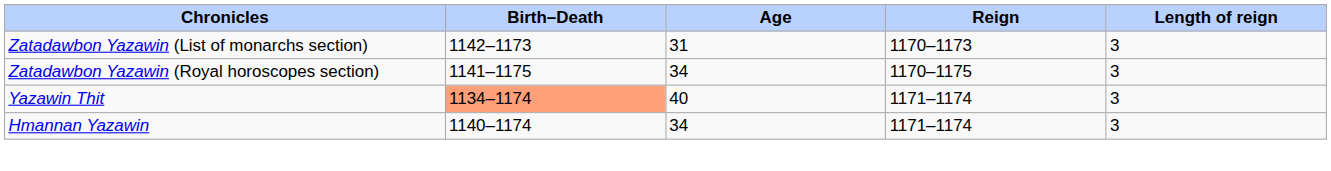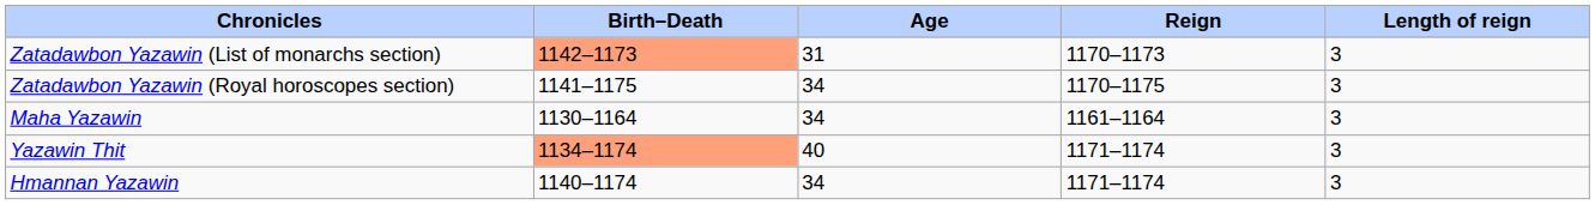 <table class="wikitable">
 <tr>
 <th style="background-color:#B9D1FF" width=20%>Chronicles</th>
 <th style="background-color:#B9D1FF" width=10%>Birth–Death</th>
 <th style="background-color:#B9D1FF" width=10%>Age</th>
 <th style="background-color:#B9D1FF" width=10%>Reign</th>
 <th style="background-color:#B9D1FF" width=10%>Length of reign</th>
 </tr>
 <tr>
 <td><em><a href='#'>Zatadawbon Yazawin</a></em> (List of monarchs section)</td>
-<td>1142–1173</td>
+<td style="background: lightsalmon;">1142–1173</td>
 <td>31</td>
 <td>1170–1173</td>
 <td>3</td>
 </tr>
 <tr>
 <td><em><a href='#'>Zatadawbon Yazawin</a></em> (Royal horoscopes section)</td>
 <td>1141–1175</td>
 <td>34</td>
 <td>1170–1175</td>
+<td>3</td>
+</tr>
+<tr>
+<td><em><a href='#'>Maha Yazawin</a></em></td>
+<td>1130–1164</td>
+<td>34</td>
+<td>1161–1164</td>
 <td>3</td>
 </tr>
 <tr>
 <td><em><a href='#'>Yazawin Thit</a></em></td>
 <td style="background: lightsalmon;">1134–1174</td>
 <td>40</td>
 <td>1171–1174</td>
 <td>3</td>
 </tr>
 <tr>
 <td><em><a href='#'>Hmannan Yazawin</a></em></td>
 <td>1140–1174</td>
 <td>34</td>
 <td>1171–1174</td>
 <td>3</td>
 </tr>
 </table>
